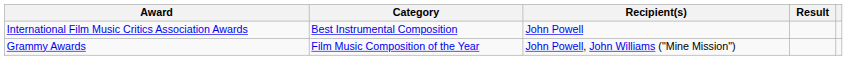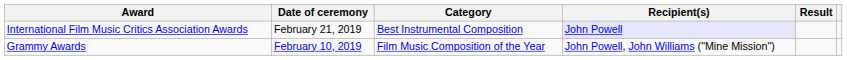 <table class="wikitable plainrowheaders sortable" style="width:99%;">
 <tr>
 <th scope="col">Award</th>
+<th scope="col">Date of ceremony</th>
 <th scope="col">Category</th>
 <th scope="col">Recipient(s)</th>
 <th scope="col">Result</th>
 <th scope="col" class="unsortable"></th>
 </tr>
 <tr>
 <td><a href='#'>International Film Music Critics Association Awards</a></td>
+<td>February 21, 2019</td>
 <td><a href='#'>Best Instrumental Composition</a></td>
-<td><a href='#'>John Powell</a></td>
+<td style="background: lavender;"><a href='#'>John Powell</a></td>
 <td></td>
 <td style="text-align:center;"></td>
 </tr>
 <tr>
 <td><a href='#'>Grammy Awards</a></td>
+<td><a href='#'>February 10, 2019</a></td>
 <td><a href='#'>Film Music Composition of the Year</a></td>
 <td><a href='#'>John Powell</a>, <a href='#'>John Williams</a> ("Mine Mission")</td>
 <td></td>
 <td style="text-align:center;"></td>
 </tr>
 </table>
